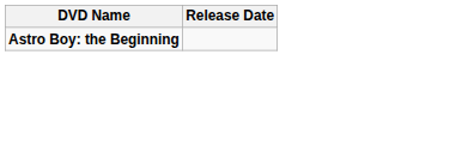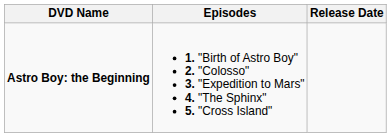 <table class="wikitable">
 <tr>
 <th><strong>DVD Name</strong></th>
+<th><strong>Episodes</strong></th>
 <th><strong>Release Date</strong></th>
 </tr>
 <tr>
 <td><strong>Astro Boy: the Beginning</strong></td>
+<td><br><ul><li><strong>1.</strong> "Birth of Astro Boy"</li><li><strong>2.</strong> "Colosso"</li><li><strong>3.</strong> "Expedition to Mars"</li><li><strong>4.</strong> "The Sphinx"</li><li><strong>5.</strong> "Cross Island"</li></ul></td>
 <td></td>
 </tr>
 </table>
